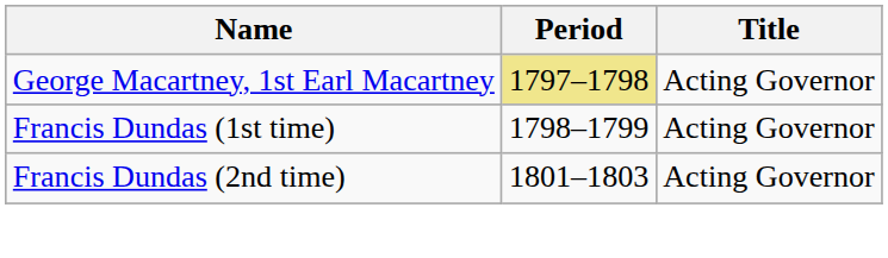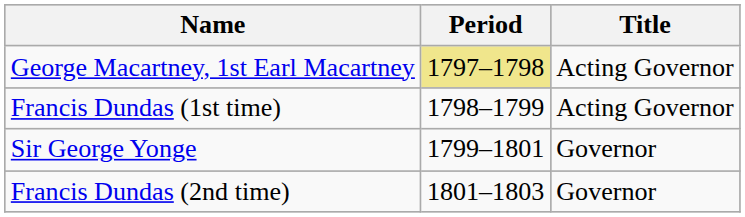 <table class="wikitable">
 <tr>
 <th scope="col">Name</th>
 <th scope="col">Period</th>
 <th scope="col">Title</th>
 </tr>
 <tr>
 <td><a href='#'>George Macartney, 1st Earl Macartney</a></td>
 <td style="background: khaki;">1797–1798</td>
 <td>Acting Governor</td>
 </tr>
 <tr>
 <td><a href='#'>Francis Dundas</a> (1st time)</td>
 <td>1798–1799</td>
 <td>Acting Governor</td>
 </tr>
 <tr>
+<td><a href='#'>Sir George Yonge</a></td>
+<td>1799–1801</td>
+<td>Governor</td>
+</tr>
+<tr>
 <td><a href='#'>Francis Dundas</a> (2nd time)</td>
 <td>1801–1803</td>
-<td>Acting Governor</td>
+<td>Governor</td>
 </tr>
 </table>
